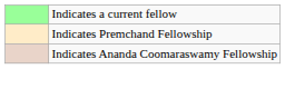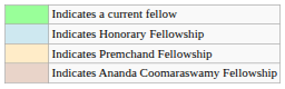 <table class="wikitable">
 <tr>
 <td align=center style="width:50px;background-color:#9F9;"></td>
 <td>Indicates a current fellow</td>
+</tr>
+<tr>
+<td align=center style="width:50px;background-color:#CEE8F0;"></td>
+<td>Indicates Honorary Fellowship</td>
 </tr>
 <tr>
 <td align=center style="width:50px;background-color:#FFECC8;"></td>
 <td>Indicates Premchand Fellowship</td>
 </tr>
 <tr>
 <td align=center style="width:50px;background-color:#E9D4C9;"></td>
 <td>Indicates Ananda Coomaraswamy Fellowship</td>
 </tr>
 </table>
